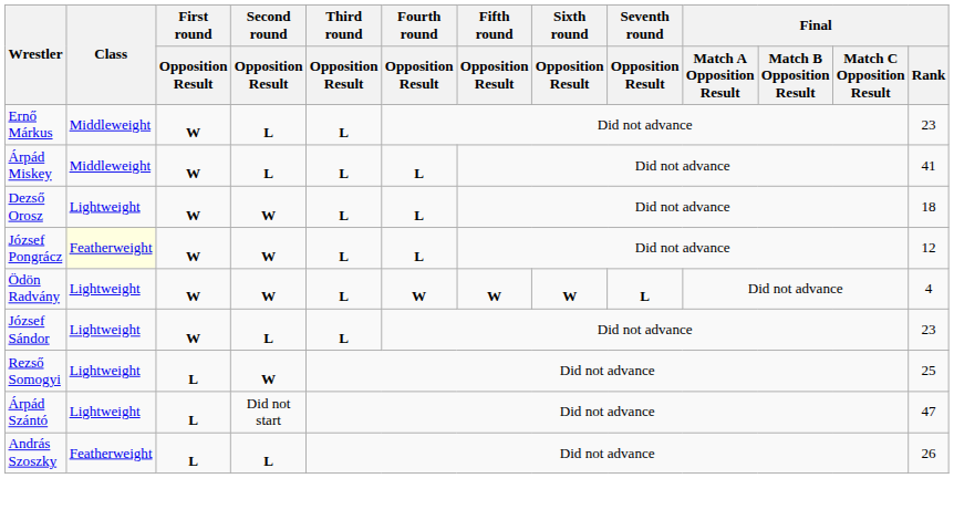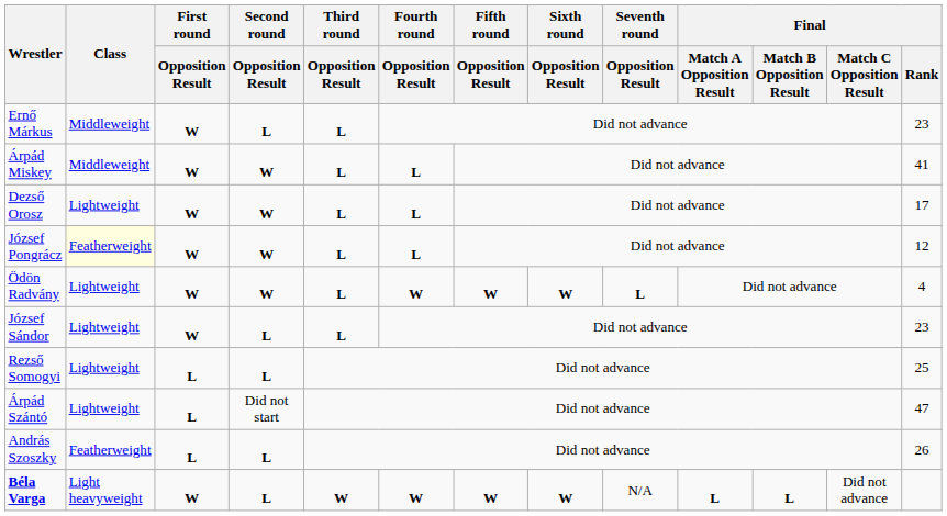 <table class=wikitable style="font-size:90%">
 <tr>
 <th rowspan="2">Wrestler</th>
 <th rowspan="2">Class</th>
 <th>First round</th>
 <th>Second round</th>
 <th>Third round</th>
 <th>Fourth round</th>
 <th>Fifth round</th>
 <th>Sixth round</th>
 <th>Seventh round</th>
 <th colspan="4">Final</th>
 </tr>
 <tr>
 <th>Opposition<br>Result</th>
 <th>Opposition<br>Result</th>
 <th>Opposition<br>Result</th>
 <th>Opposition<br>Result</th>
 <th>Opposition<br>Result</th>
 <th>Opposition<br>Result</th>
 <th>Opposition<br>Result</th>
 <th>Match A<br>Opposition<br>Result</th>
 <th>Match B<br>Opposition<br>Result</th>
 <th>Match C<br>Opposition<br>Result</th>
 <th>Rank</th>
 </tr>
 <tr>
 <td><a href='#'>Ernő Márkus</a></td>
 <td><a href='#'>Middleweight</a></td>
 <td align=center> <br> <strong>W</strong></td>
 <td align=center> <br> <strong>L</strong></td>
 <td align=center> <br> <strong>L</strong></td>
 <td align=center colspan=7>Did not advance</td>
 <td align=center>23</td>
 </tr>
 <tr>
 <td><a href='#'>Árpád Miskey</a></td>
 <td><a href='#'>Middleweight</a></td>
 <td align=center> <br> <strong>W</strong></td>
-<td align=center> <br> <strong>L</strong></td>
+<td align=center> <br> <strong>W</strong></td>
 <td align=center> <br> <strong>L</strong></td>
 <td align=center> <br> <strong>L</strong></td>
 <td align=center colspan=6>Did not advance</td>
 <td align=center>41</td>
 </tr>
 <tr>
 <td><a href='#'>Dezső Orosz</a></td>
 <td><a href='#'>Lightweight</a></td>
 <td align=center> <br> <strong>W</strong></td>
 <td align=center> <br> <strong>W</strong></td>
 <td align=center> <br> <strong>L</strong></td>
 <td align=center> <br> <strong>L</strong></td>
 <td align=center colspan=6>Did not advance</td>
-<td align=center>18</td>
+<td align=center>17</td>
 </tr>
 <tr>
 <td><a href='#'>József Pongrácz</a></td>
 <td style="background: lightyellow;"><a href='#'>Featherweight</a></td>
 <td align=center> <br> <strong>W</strong></td>
 <td align=center> <br> <strong>W</strong></td>
 <td align=center> <br> <strong>L</strong></td>
 <td align=center> <br> <strong>L</strong></td>
 <td align=center colspan=6>Did not advance</td>
 <td align=center>12</td>
 </tr>
 <tr>
 <td><a href='#'>Ödön Radvány</a></td>
 <td><a href='#'>Lightweight</a></td>
 <td align=center> <br> <strong>W</strong></td>
 <td align=center> <br> <strong>W</strong></td>
 <td align=center> <br> <strong>L</strong></td>
 <td align=center> <br> <strong>W</strong></td>
 <td align=center> <br> <strong>W</strong></td>
 <td align=center> <br> <strong>W</strong></td>
 <td align=center> <br> <strong>L</strong></td>
 <td align=center colspan=3>Did not advance</td>
 <td align=center>4</td>
 </tr>
 <tr>
 <td><a href='#'>József Sándor</a></td>
 <td><a href='#'>Lightweight</a></td>
 <td align=center> <br> <strong>W</strong></td>
 <td align=center> <br> <strong>L</strong></td>
 <td align=center> <br> <strong>L</strong></td>
 <td align=center colspan=7>Did not advance</td>
 <td align=center>23</td>
 </tr>
 <tr>
 <td><a href='#'>Rezső Somogyi</a></td>
 <td><a href='#'>Lightweight</a></td>
 <td align=center> <br> <strong>L</strong></td>
-<td align=center> <br> <strong>W</strong></td>
+<td align=center> <br> <strong>L</strong></td>
 <td align=center colspan=8>Did not advance</td>
 <td align=center>25</td>
 </tr>
 <tr>
 <td><a href='#'>Árpád Szántó</a></td>
 <td><a href='#'>Lightweight</a></td>
 <td align=center> <br> <strong>L</strong></td>
 <td align=center>Did not start</td>
 <td align=center colspan=8>Did not advance</td>
 <td align=center>47</td>
 </tr>
 <tr>
 <td><a href='#'>András Szoszky</a></td>
 <td><a href='#'>Featherweight</a></td>
 <td align=center> <br> <strong>L</strong></td>
 <td align=center> <br> <strong>L</strong></td>
 <td align=center colspan=8>Did not advance</td>
 <td align=center>26</td>
 </tr>
+<tr>
+<td><strong><a href='#'>Béla Varga</a></strong></td>
+<td><a href='#'>Light heavyweight</a></td>
+<td align=center> <br> <strong>W</strong></td>
+<td align=center> <br> <strong>L</strong></td>
+<td align=center> <br> <strong>W</strong></td>
+<td align=center> <br> <strong>W</strong></td>
+<td align=center> <br> <strong>W</strong></td>
+<td align=center> <br> <strong>W</strong></td>
+<td align=center>N/A</td>
+<td align=center> <br> <strong>L</strong></td>
+<td align=center> <br> <strong>L</strong></td>
+<td align=center>Did not advance</td>
+<td align=center></td>
+</tr>
 </table>
